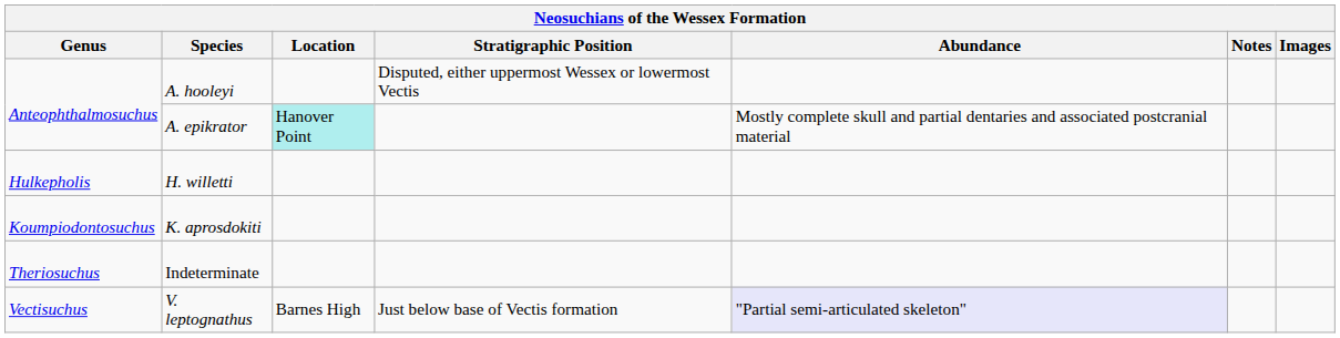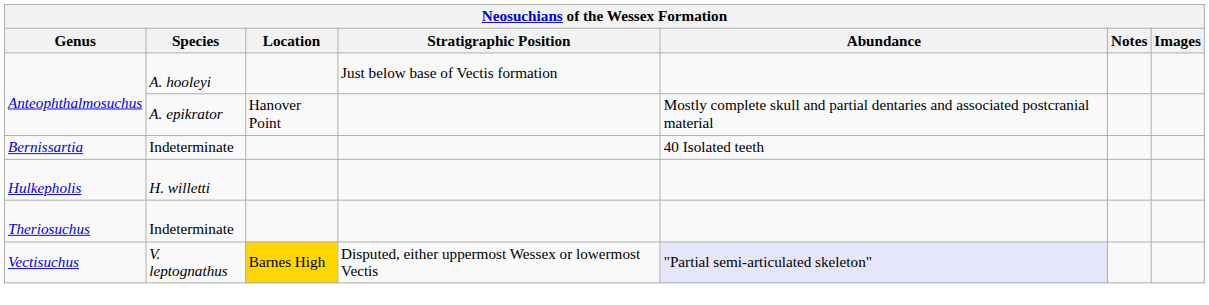 <table class="wikitable"  style="margin:auto; width:100%;">
 <tr>
 <th colspan="7" style="text-align:center;"><strong><a href='#'>Neosuchians</a> of the Wessex Formation</strong></th>
 </tr>
 <tr>
 <th>Genus</th>
 <th>Species</th>
 <th>Location</th>
 <th>Stratigraphic Position</th>
 <th>Abundance</th>
 <th>Notes</th>
 <th>Images</th>
 </tr>
 <tr>
 <td rowspan="2"><br><em><a href='#'>Anteophthalmosuchus</a></em></td>
 <td><br><em>A. hooleyi</em></td>
 <td></td>
-<td>Disputed, either uppermost Wessex or lowermost Vectis</td>
+<td>Just below base of Vectis formation</td>
 <td></td>
 <td></td>
 <td><br></td>
 </tr>
 <tr>
 <td><em>A. epikrator</em></td>
-<td style="background: paleturquoise;">Hanover Point</td>
+<td>Hanover Point</td>
 <td></td>
 <td>Mostly complete skull and partial dentaries and associated postcranial material</td>
 <td></td>
 <td></td>
+</tr>
+<tr>
+<td><em><a href='#'>Bernissartia</a></em></td>
+<td>Indeterminate</td>
+<td></td>
+<td></td>
+<td>40 Isolated teeth</td>
+<td></td>
+<td><br></td>
 </tr>
 <tr>
 <td><br><em><a href='#'>Hulkepholis</a></em></td>
 <td><br><em>H. willetti</em></td>
 <td></td>
 <td></td>
 <td></td>
 <td></td>
 <td></td>
-</tr>
-<tr>
-<td><br><em><a href='#'>Koumpiodontosuchus</a></em></td>
-<td><br><em>K. aprosdokiti</em></td>
-<td></td>
-<td></td>
-<td></td>
-<td></td>
-<td><br></td>
 </tr>
 <tr>
 <td><br><em><a href='#'>Theriosuchus</a></em></td>
 <td><br>Indeterminate</td>
 <td></td>
 <td></td>
 <td></td>
 <td></td>
 <td></td>
 </tr>
 <tr>
 <td><em><a href='#'>Vectisuchus</a></em></td>
 <td><em>V. leptognathus</em></td>
-<td>Barnes High</td>
-<td>Just below base of Vectis formation</td>
+<td style="background: gold;">Barnes High</td>
+<td>Disputed, either uppermost Wessex or lowermost Vectis</td>
 <td style="background: lavender;">"Partial semi-articulated skeleton"</td>
 <td></td>
 <td></td>
 </tr>
 </table>
